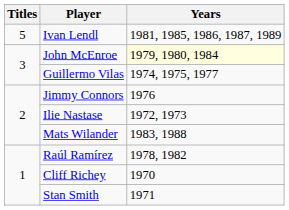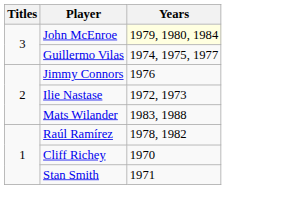 <table class="wikitable">
 <tr>
 <th>Titles</th>
 <th>Player</th>
 <th>Years</th>
-</tr>
-<tr>
-<td align="center">5</td>
-<td> <a href='#'>Ivan Lendl</a></td>
-<td>1981, 1985, 1986, 1987, 1989</td>
 </tr>
 <tr>
 <td rowspan="2" align="center">3</td>
 <td> <a href='#'>John McEnroe</a></td>
 <td style="background: lightyellow;">1979, 1980, 1984</td>
 </tr>
 <tr>
 <td> <a href='#'>Guillermo Vilas</a></td>
 <td>1974, 1975, 1977</td>
 </tr>
 <tr>
 <td rowspan="3" align="center">2</td>
 <td> <a href='#'>Jimmy Connors</a></td>
 <td>1976</td>
 </tr>
 <tr>
 <td>  <a href='#'>Ilie Nastase</a></td>
 <td>1972, 1973</td>
 </tr>
 <tr>
 <td> <a href='#'>Mats Wilander</a></td>
 <td>1983, 1988</td>
 </tr>
 <tr>
 <td rowspan="3" align="center">1</td>
 <td> <a href='#'>Raúl Ramírez</a></td>
 <td>1978, 1982</td>
 </tr>
 <tr>
 <td> <a href='#'>Cliff Richey</a></td>
 <td>1970</td>
 </tr>
 <tr>
 <td> <a href='#'>Stan Smith</a></td>
 <td>1971</td>
 </tr>
 </table>
